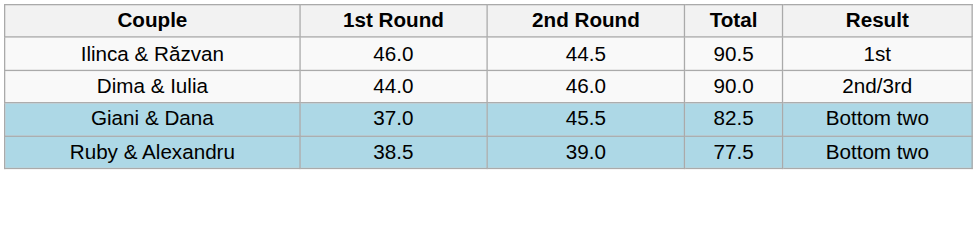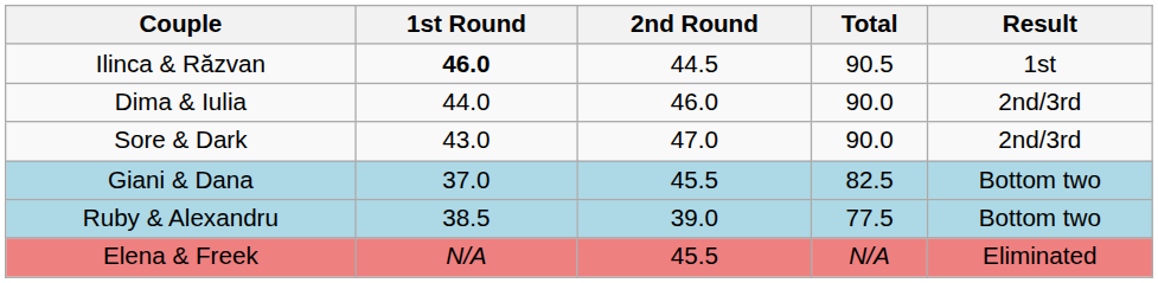 <table class="wikitable" style="text-align: center; width:85%;">
 <tr>
 <th>Couple</th>
 <th>1st Round</th>
 <th>2nd Round</th>
 <th>Total</th>
 <th>Result</th>
 </tr>
 <tr>
 <td>Ilinca & Răzvan</td>
-<td>46.0</td>
+<td><strong>46.0</strong></td>
 <td>44.5</td>
 <td>90.5</td>
 <td>1st</td>
 </tr>
 <tr>
 <td>Dima & Iulia</td>
 <td>44.0</td>
 <td>46.0</td>
+<td>90.0</td>
+<td>2nd/3rd</td>
+</tr>
+<tr>
+<td>Sore & Dark</td>
+<td>43.0</td>
+<td>47.0</td>
 <td>90.0</td>
 <td>2nd/3rd</td>
 </tr>
 <tr bgcolor=lightblue>
 <td>Giani & Dana</td>
 <td>37.0</td>
 <td>45.5</td>
 <td>82.5</td>
 <td>Bottom two</td>
 </tr>
 <tr bgcolor=lightblue>
 <td>Ruby & Alexandru</td>
 <td>38.5</td>
 <td>39.0</td>
 <td>77.5</td>
 <td>Bottom two</td>
 </tr>
+<tr bgcolor=#EF8080>
+<td>Elena & Freek</td>
+<td><em>N/A</em></td>
+<td>45.5</td>
+<td><em>N/A</em></td>
+<td>Eliminated</td>
+</tr>
 </table>
